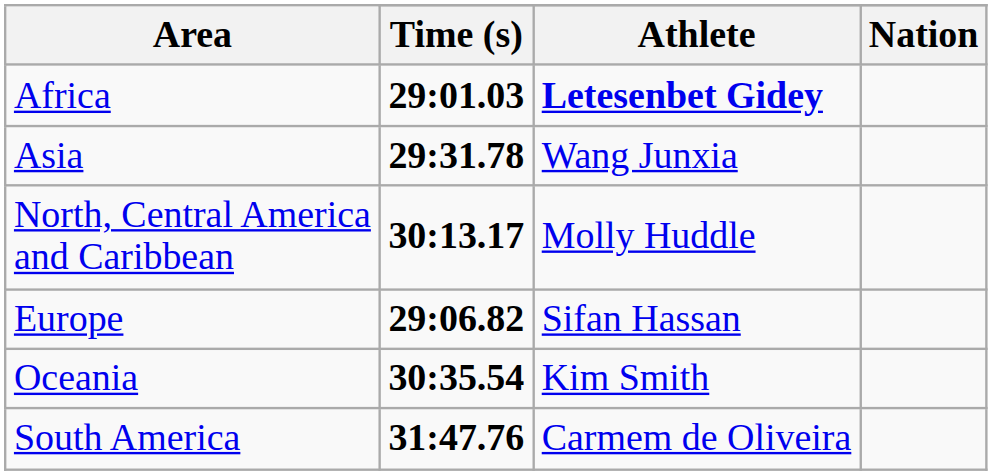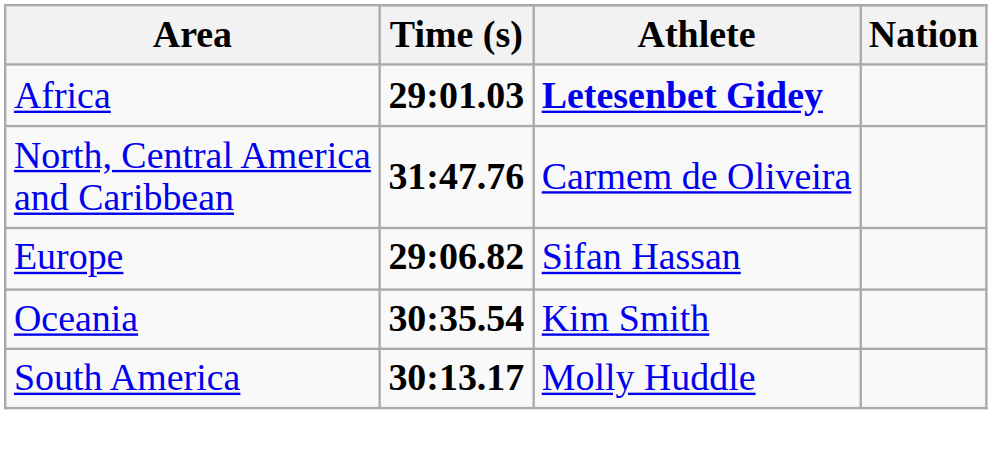 <table class="wikitable sortable">
 <tr>
 <th rowspan=2>Area</th>
 </tr>
 <tr>
 <th>Time (s)</th>
 <th>Athlete</th>
 <th>Nation</th>
 </tr>
 <tr>
 <td><a href='#'>Africa</a> </td>
 <td><strong>29:01.03</strong> </td>
 <td><strong><a href='#'>Letesenbet Gidey</a></strong></td>
 <td></td>
 </tr>
 <tr>
-<td><a href='#'>Asia</a> </td>
-<td><strong>29:31.78</strong></td>
-<td><a href='#'>Wang Junxia</a></td>
-<td></td>
-</tr>
-<tr>
 <td><a href='#'>North, Central America<br> and Caribbean</a> </td>
-<td><strong>30:13.17</strong></td>
-<td><a href='#'>Molly Huddle</a></td>
+<td><strong>31:47.76</strong></td>
+<td><a href='#'>Carmem de Oliveira</a></td>
 <td></td>
 </tr>
 <tr>
 <td><a href='#'>Europe</a> </td>
 <td><strong>29:06.82</strong></td>
 <td><a href='#'>Sifan Hassan</a></td>
 <td></td>
 </tr>
 <tr>
 <td><a href='#'>Oceania</a> </td>
 <td><strong>30:35.54</strong></td>
 <td><a href='#'>Kim Smith</a></td>
 <td></td>
 </tr>
 <tr>
 <td><a href='#'>South America</a> </td>
-<td><strong>31:47.76</strong></td>
-<td><a href='#'>Carmem de Oliveira</a></td>
+<td><strong>30:13.17</strong></td>
+<td><a href='#'>Molly Huddle</a></td>
 <td></td>
 </tr>
 </table>
